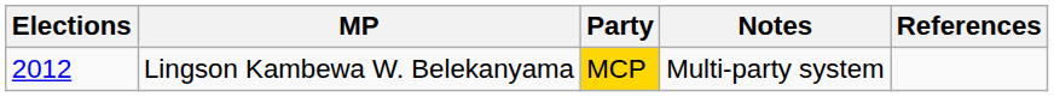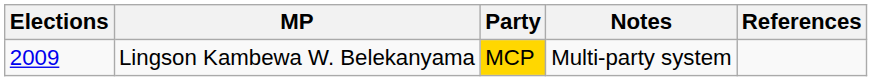 <table class="wikitable">
 <tr>
 <th>Elections</th>
 <th>MP</th>
 <th>Party</th>
 <th>Notes</th>
 <th>References</th>
 </tr>
 <tr>
-<td><a href='#'>2012</a></td>
+<td><a href='#'>2009</a></td>
 <td>Lingson Kambewa W. Belekanyama</td>
 <td style="background: gold;">MCP</td>
 <td>Multi-party system</td>
 <td></td>
 </tr>
 </table>
